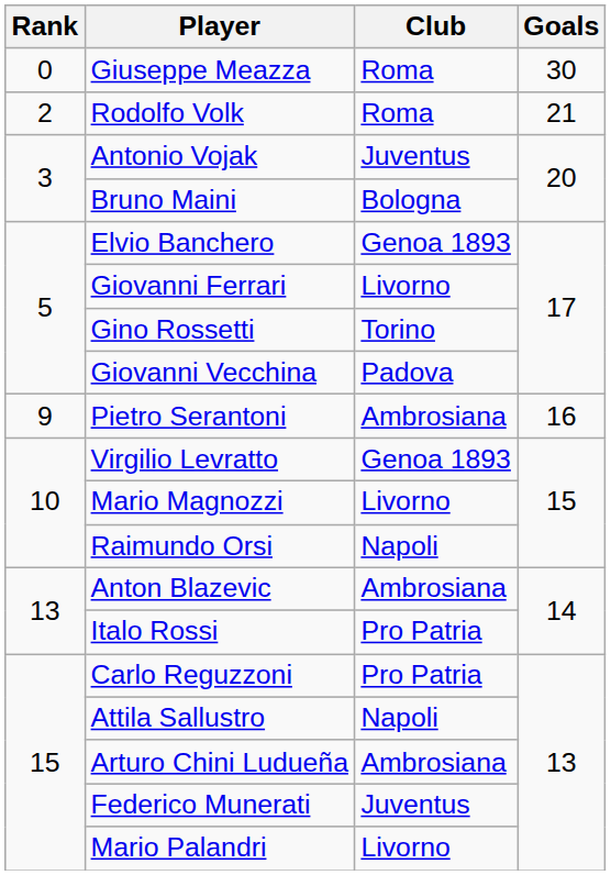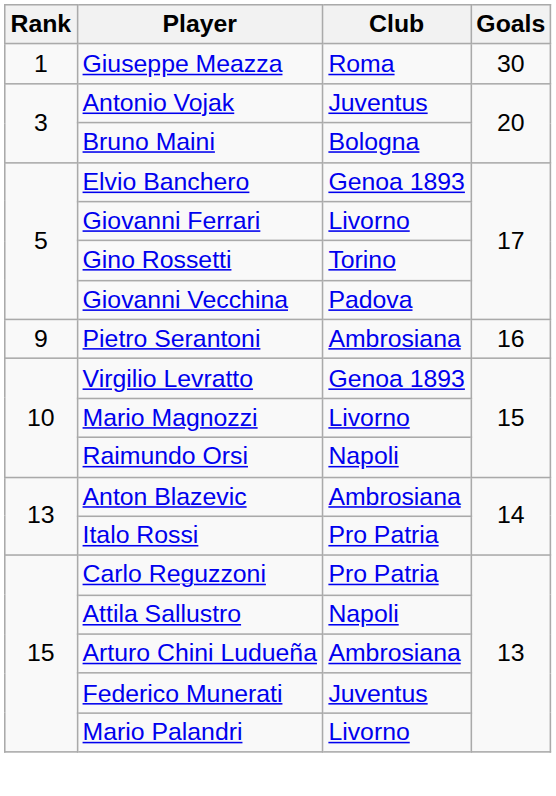 <table class="wikitable" style="text-align:center">
 <tr>
 <th>Rank</th>
 <th>Player</th>
 <th>Club</th>
 <th>Goals</th>
 </tr>
 <tr>
-<td>0</td>
+<td>1</td>
 <td align="left"> <a href='#'>Giuseppe Meazza</a></td>
 <td align="left"><a href='#'>Roma</a></td>
 <td>30</td>
-</tr>
-<tr>
-<td>2</td>
-<td align="left"> <a href='#'>Rodolfo Volk</a></td>
-<td align="left"><a href='#'>Roma</a></td>
-<td>21</td>
 </tr>
 <tr>
 <td rowspan="2">3</td>
 <td align="left"> <a href='#'>Antonio Vojak</a></td>
 <td align="left"><a href='#'>Juventus</a></td>
 <td rowspan="2">20</td>
 </tr>
 <tr>
 <td align="left"> <a href='#'>Bruno Maini</a></td>
 <td align="left"><a href='#'>Bologna</a></td>
 </tr>
 <tr>
 <td rowspan="4">5</td>
 <td align="left"> <a href='#'>Elvio Banchero</a></td>
 <td align="left"><a href='#'>Genoa 1893</a></td>
 <td rowspan="4">17</td>
 </tr>
 <tr>
 <td align="left"> <a href='#'>Giovanni Ferrari</a></td>
 <td align="left"><a href='#'>Livorno</a></td>
 </tr>
 <tr>
 <td align="left"> <a href='#'>Gino Rossetti</a></td>
 <td align="left"><a href='#'>Torino</a></td>
 </tr>
 <tr>
 <td align="left"> <a href='#'>Giovanni Vecchina</a></td>
 <td align="left"><a href='#'>Padova</a></td>
 </tr>
 <tr>
 <td>9</td>
 <td align="left"> <a href='#'>Pietro Serantoni</a></td>
 <td align="left"><a href='#'>Ambrosiana</a></td>
 <td>16</td>
 </tr>
 <tr>
 <td rowspan="3">10</td>
 <td align="left"> <a href='#'>Virgilio Levratto</a></td>
 <td align="left"><a href='#'>Genoa 1893</a></td>
 <td rowspan="3">15</td>
 </tr>
 <tr>
 <td align="left"> <a href='#'>Mario Magnozzi</a></td>
 <td align="left"><a href='#'>Livorno</a></td>
 </tr>
 <tr>
 <td align="left"> <a href='#'>Raimundo Orsi</a></td>
 <td align="left"><a href='#'>Napoli</a></td>
 </tr>
 <tr>
 <td rowspan="2">13</td>
 <td align="left"> <a href='#'>Anton Blazevic</a></td>
 <td align="left"><a href='#'>Ambrosiana</a></td>
 <td rowspan="2">14</td>
 </tr>
 <tr>
 <td align="left"> <a href='#'>Italo Rossi</a></td>
 <td align="left"><a href='#'>Pro Patria</a></td>
 </tr>
 <tr>
 <td rowspan="5">15</td>
 <td align="left"> <a href='#'>Carlo Reguzzoni</a></td>
 <td align="left"><a href='#'>Pro Patria</a></td>
 <td rowspan="5">13</td>
 </tr>
 <tr>
 <td align="left">  <a href='#'>Attila Sallustro</a></td>
 <td align="left"><a href='#'>Napoli</a></td>
 </tr>
 <tr>
 <td align="left">  <a href='#'>Arturo Chini Ludueña</a></td>
 <td align="left"><a href='#'>Ambrosiana</a></td>
 </tr>
 <tr>
 <td align="left"> <a href='#'>Federico Munerati</a></td>
 <td align="left"><a href='#'>Juventus</a></td>
 </tr>
 <tr>
 <td align="left"> <a href='#'>Mario Palandri</a></td>
 <td align="left"><a href='#'>Livorno</a></td>
 </tr>
 </table>
